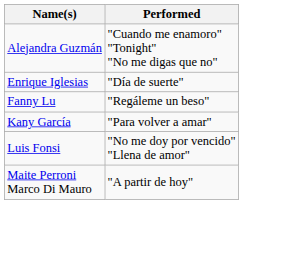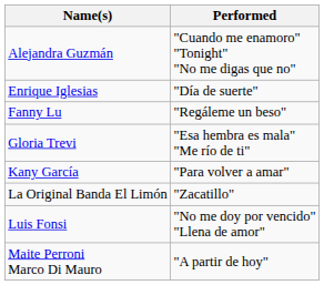 <table class="wikitable sortable">
 <tr>
 <th>Name(s)</th>
 <th>Performed</th>
 </tr>
 <tr>
 <td><a href='#'>Alejandra Guzmán</a></td>
 <td>"Cuando me enamoro" <br> "Tonight" <br> "No me digas que no"</td>
 </tr>
 <tr>
 <td><a href='#'>Enrique Iglesias</a></td>
 <td>"Día de suerte"</td>
 </tr>
 <tr>
 <td><a href='#'>Fanny Lu</a></td>
 <td>"Regáleme un beso"</td>
 </tr>
 <tr>
+<td><a href='#'>Gloria Trevi</a></td>
+<td>"Esa hembra es mala" <br> "Me río de ti"</td>
+</tr>
+<tr>
 <td><a href='#'>Kany García</a></td>
 <td>"Para volver a amar"</td>
+</tr>
+<tr>
+<td>La Original Banda El Limón</td>
+<td>"Zacatillo"</td>
 </tr>
 <tr>
 <td><a href='#'>Luis Fonsi</a></td>
 <td>"No me doy por vencido" <br> "Llena de amor"</td>
 </tr>
 <tr>
 <td><a href='#'>Maite Perroni</a> <br> Marco Di Mauro</td>
 <td>"A partir de hoy"</td>
 </tr>
 </table>
